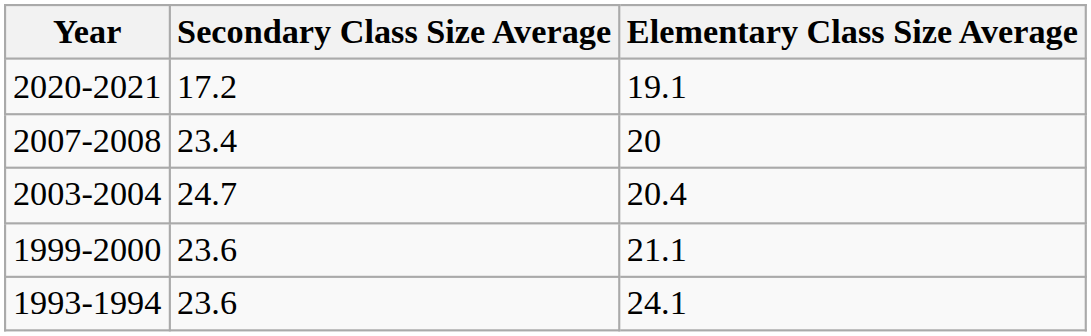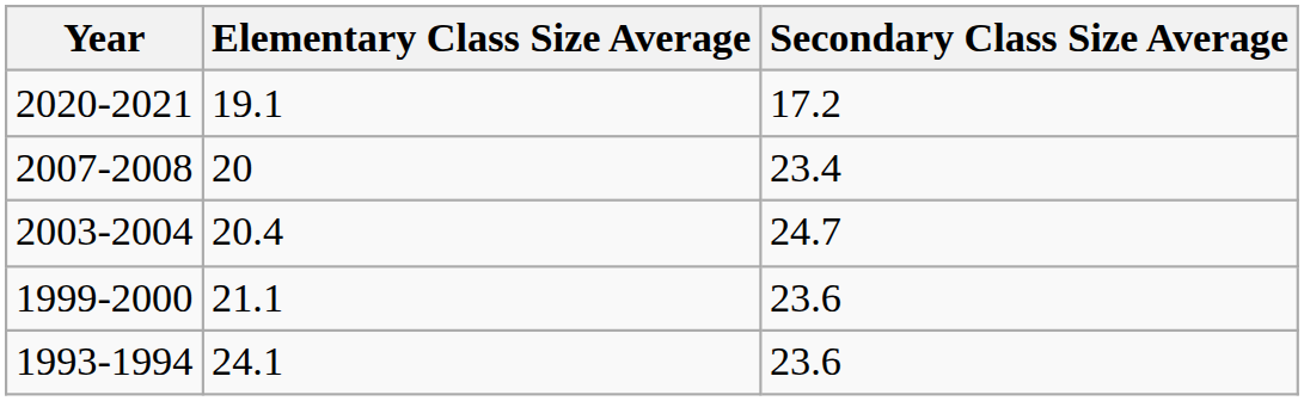 <table class="wikitable">
 <tr>
 <th>Year</th>
+<th>Elementary Class Size Average</th>
 <th>Secondary Class Size Average</th>
-<th>Elementary Class Size Average</th>
 </tr>
 <tr>
 <td>2020-2021</td>
+<td>19.1</td>
 <td>17.2</td>
-<td>19.1</td>
 </tr>
 <tr>
 <td>2007-2008</td>
+<td>20</td>
 <td>23.4</td>
-<td>20</td>
 </tr>
 <tr>
 <td>2003-2004</td>
+<td>20.4</td>
 <td>24.7</td>
-<td>20.4</td>
 </tr>
 <tr>
 <td>1999-2000</td>
+<td>21.1</td>
 <td>23.6</td>
-<td>21.1</td>
 </tr>
 <tr>
 <td>1993-1994</td>
+<td>24.1</td>
 <td>23.6</td>
-<td>24.1</td>
 </tr>
 </table>
